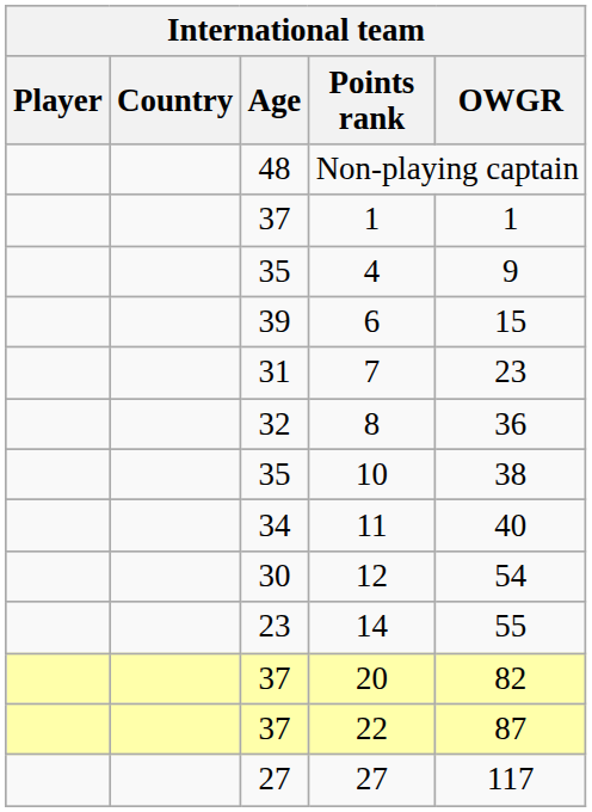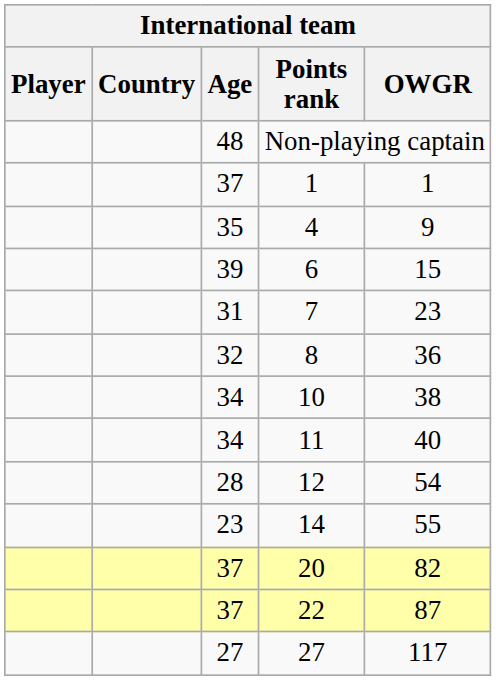 <table class="wikitable sortable" style="text-align:center">
 <tr>
 <th colspan=9>International team</th>
 </tr>
 <tr>
 <th>Player</th>
 <th>Country</th>
 <th>Age</th>
 <th data-sort-type="number">Points<br>rank</th>
 <th data-sort-type="number">OWGR</th>
 </tr>
 <tr>
 <td align=left></td>
 <td align=left></td>
 <td>48</td>
 <td colspan=2>Non-playing captain</td>
 </tr>
 <tr>
 <td align=left></td>
 <td align=left></td>
 <td>37</td>
 <td>1</td>
 <td>1</td>
 </tr>
 <tr>
 <td align=left></td>
 <td align=left></td>
 <td>35</td>
 <td>4</td>
 <td>9</td>
 </tr>
 <tr>
 <td align=left></td>
 <td align=left></td>
 <td>39</td>
 <td>6</td>
 <td>15</td>
 </tr>
 <tr>
 <td align=left></td>
 <td align=left></td>
 <td>31</td>
 <td>7</td>
 <td>23</td>
 </tr>
 <tr>
 <td align=left></td>
 <td align=left></td>
 <td>32</td>
 <td>8</td>
 <td>36</td>
 </tr>
 <tr>
 <td align=left></td>
 <td align=left></td>
-<td>35</td>
+<td>34</td>
 <td>10</td>
 <td>38</td>
 </tr>
 <tr>
 <td align=left></td>
 <td align=left></td>
 <td>34</td>
 <td>11</td>
 <td>40</td>
 </tr>
 <tr>
 <td align=left></td>
 <td align=left></td>
-<td>30</td>
+<td>28</td>
 <td>12</td>
 <td>54</td>
 </tr>
 <tr>
 <td align=left></td>
 <td align=left></td>
 <td>23</td>
 <td>14</td>
 <td>55</td>
 </tr>
 <tr style="background:#ffa;">
 <td align=left></td>
 <td align=left></td>
 <td>37</td>
 <td>20</td>
 <td>82</td>
 </tr>
 <tr style="background:#ffa;">
 <td align=left></td>
 <td align=left></td>
 <td>37</td>
 <td>22</td>
 <td>87</td>
 </tr>
 <tr>
 <td align=left></td>
 <td align=left></td>
 <td>27</td>
 <td>27</td>
 <td>117</td>
 </tr>
 </table>
